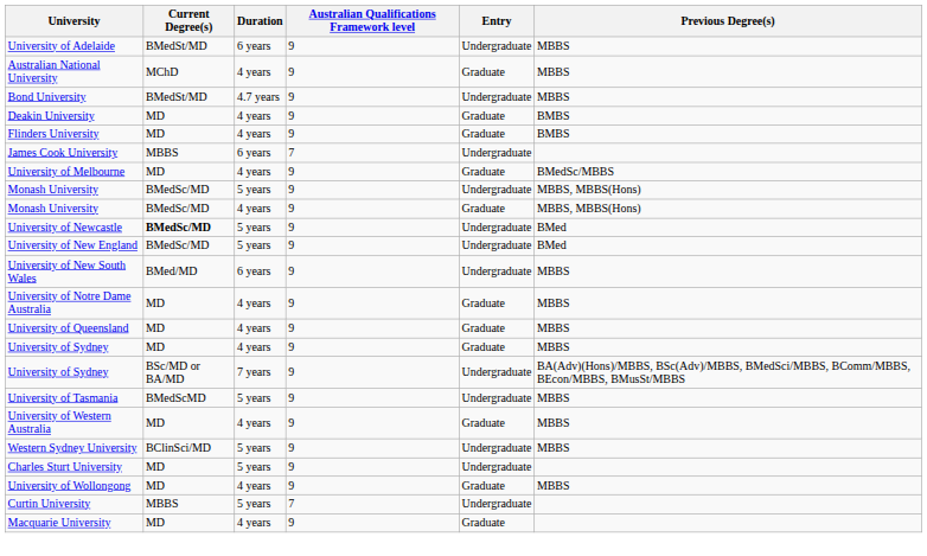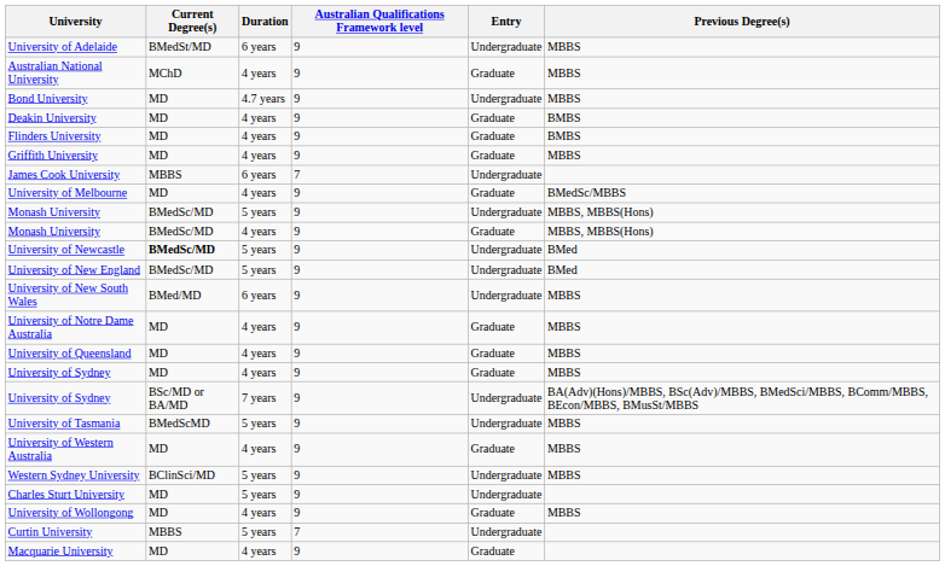 <table class="wikitable sortable">
 <tr>
 <th>University</th>
 <th>Current Degree(s)</th>
 <th>Duration</th>
 <th><a href='#'> Australian Qualifications Framework level</a></th>
 <th>Entry</th>
 <th>Previous Degree(s)</th>
 </tr>
 <tr>
 <td><a href='#'>University of Adelaide</a></td>
 <td>BMedSt/MD</td>
 <td>6 years</td>
 <td>9</td>
 <td>Undergraduate</td>
 <td>MBBS</td>
 </tr>
 <tr>
 <td><a href='#'>Australian National University</a></td>
 <td>MChD</td>
 <td>4 years</td>
 <td>9</td>
 <td>Graduate</td>
 <td>MBBS</td>
 </tr>
 <tr>
 <td><a href='#'>Bond University</a></td>
-<td>BMedSt/MD</td>
+<td>MD</td>
 <td>4.7 years</td>
 <td>9</td>
 <td>Undergraduate</td>
 <td>MBBS</td>
 </tr>
 <tr>
 <td><a href='#'>Deakin University</a></td>
 <td>MD</td>
 <td>4 years</td>
 <td>9</td>
 <td>Graduate</td>
 <td>BMBS</td>
 </tr>
 <tr>
 <td><a href='#'>Flinders University</a></td>
 <td>MD</td>
 <td>4 years</td>
 <td>9</td>
 <td>Graduate</td>
 <td>BMBS</td>
+</tr>
+<tr>
+<td><a href='#'>Griffith University</a></td>
+<td>MD</td>
+<td>4 years</td>
+<td>9</td>
+<td>Graduate</td>
+<td>MBBS</td>
 </tr>
 <tr>
 <td><a href='#'>James Cook University</a></td>
 <td>MBBS</td>
 <td>6 years</td>
 <td>7</td>
 <td>Undergraduate</td>
 <td></td>
 </tr>
 <tr>
 <td><a href='#'>University of Melbourne</a></td>
 <td>MD</td>
 <td>4 years</td>
 <td>9</td>
 <td>Graduate</td>
 <td>BMedSc/MBBS</td>
 </tr>
 <tr>
 <td><a href='#'>Monash University</a></td>
 <td>BMedSc/MD</td>
 <td>5 years</td>
 <td>9</td>
 <td>Undergraduate</td>
 <td>MBBS, MBBS(Hons)</td>
 </tr>
 <tr>
 <td><a href='#'>Monash University</a></td>
 <td>BMedSc/MD</td>
 <td>4 years</td>
 <td>9</td>
 <td>Graduate</td>
 <td>MBBS, MBBS(Hons)</td>
 </tr>
 <tr>
 <td><a href='#'>University of Newcastle</a></td>
 <td><strong>BMedSc/MD</strong></td>
 <td>5 years</td>
 <td>9</td>
 <td>Undergraduate</td>
 <td>BMed</td>
 </tr>
 <tr>
 <td><a href='#'>University of New England</a></td>
 <td>BMedSc/MD</td>
 <td>5 years</td>
 <td>9</td>
 <td>Undergraduate</td>
 <td>BMed</td>
 </tr>
 <tr>
 <td><a href='#'>University of New South Wales</a></td>
 <td>BMed/MD</td>
 <td>6 years</td>
 <td>9</td>
 <td>Undergraduate</td>
 <td>MBBS</td>
 </tr>
 <tr>
 <td><a href='#'>University of Notre Dame Australia</a></td>
 <td>MD</td>
 <td>4 years</td>
 <td>9</td>
 <td>Graduate</td>
 <td>MBBS</td>
 </tr>
 <tr>
 <td><a href='#'>University of Queensland</a></td>
 <td>MD</td>
 <td>4 years</td>
 <td>9</td>
 <td>Graduate</td>
 <td>MBBS</td>
 </tr>
 <tr>
 <td><a href='#'>University of Sydney</a></td>
 <td>MD</td>
 <td>4 years</td>
 <td>9</td>
 <td>Graduate</td>
 <td>MBBS</td>
 </tr>
 <tr>
 <td><a href='#'>University of Sydney</a></td>
 <td>BSc/MD or BA/MD</td>
 <td>7 years</td>
 <td>9</td>
 <td>Undergraduate</td>
 <td>BA(Adv)(Hons)/MBBS, BSc(Adv)/MBBS, BMedSci/MBBS, BComm/MBBS, BEcon/MBBS, BMusSt/MBBS</td>
 </tr>
 <tr>
 <td><a href='#'>University of Tasmania</a></td>
 <td>BMedScMD</td>
 <td>5 years</td>
 <td>9</td>
 <td>Undergraduate</td>
 <td>MBBS</td>
 </tr>
 <tr>
 <td><a href='#'>University of Western Australia</a></td>
 <td>MD</td>
 <td>4 years</td>
 <td>9</td>
 <td>Graduate</td>
 <td>MBBS</td>
 </tr>
 <tr>
 <td><a href='#'>Western Sydney University</a></td>
 <td>BClinSci/MD</td>
 <td>5 years</td>
 <td>9</td>
 <td>Undergraduate</td>
 <td> MBBS</td>
 </tr>
 <tr>
 <td><a href='#'>Charles Sturt University</a></td>
 <td>MD</td>
 <td>5 years</td>
 <td>9</td>
 <td>Undergraduate</td>
 <td></td>
 </tr>
 <tr>
 <td><a href='#'>University of Wollongong</a></td>
 <td>MD</td>
 <td>4 years</td>
 <td>9</td>
 <td>Graduate</td>
 <td>MBBS</td>
 </tr>
 <tr>
 <td><a href='#'>Curtin University</a></td>
 <td>MBBS</td>
 <td>5 years</td>
 <td>7</td>
 <td>Undergraduate</td>
 <td></td>
 </tr>
 <tr>
 <td><a href='#'>Macquarie University</a></td>
 <td>MD</td>
 <td>4 years</td>
 <td>9</td>
 <td>Graduate</td>
 <td></td>
 </tr>
 </table>
